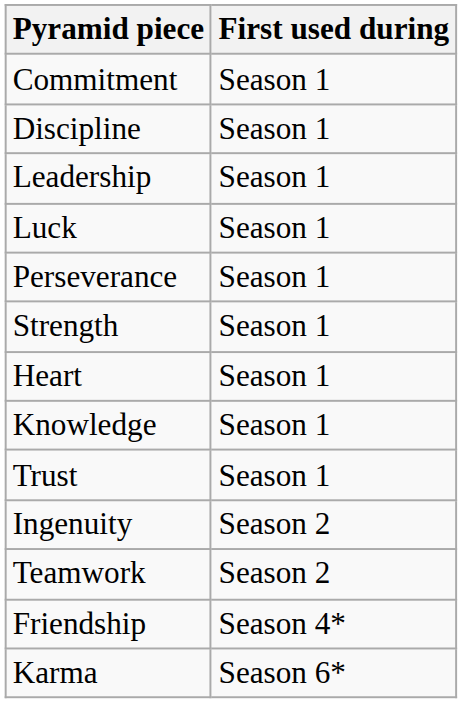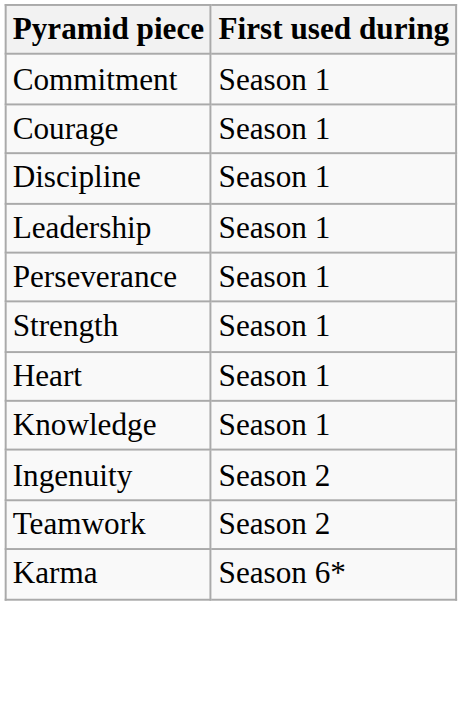 <table class="wikitable" style="margin:1em auto;">
 <tr>
 <th>Pyramid piece</th>
 <th>First used during</th>
 </tr>
 <tr>
 <td>Commitment</td>
 <td>Season 1</td>
 </tr>
 <tr>
+<td>Courage</td>
+<td>Season 1</td>
+</tr>
+<tr>
 <td>Discipline</td>
 <td>Season 1</td>
 </tr>
 <tr>
 <td>Leadership</td>
-<td>Season 1</td>
-</tr>
-<tr>
-<td>Luck</td>
 <td>Season 1</td>
 </tr>
 <tr>
 <td>Perseverance</td>
 <td>Season 1</td>
 </tr>
 <tr>
 <td>Strength</td>
 <td>Season 1</td>
 </tr>
 <tr>
 <td>Heart</td>
 <td>Season 1</td>
 </tr>
 <tr>
 <td>Knowledge</td>
 <td>Season 1</td>
 </tr>
 <tr>
-<td>Trust</td>
-<td>Season 1</td>
-</tr>
-<tr>
 <td>Ingenuity</td>
 <td>Season 2</td>
 </tr>
 <tr>
 <td>Teamwork</td>
 <td>Season 2</td>
 </tr>
 <tr>
-<td>Friendship</td>
-<td>Season 4*</td>
-</tr>
-<tr>
 <td>Karma</td>
 <td>Season 6*</td>
 </tr>
 </table>
